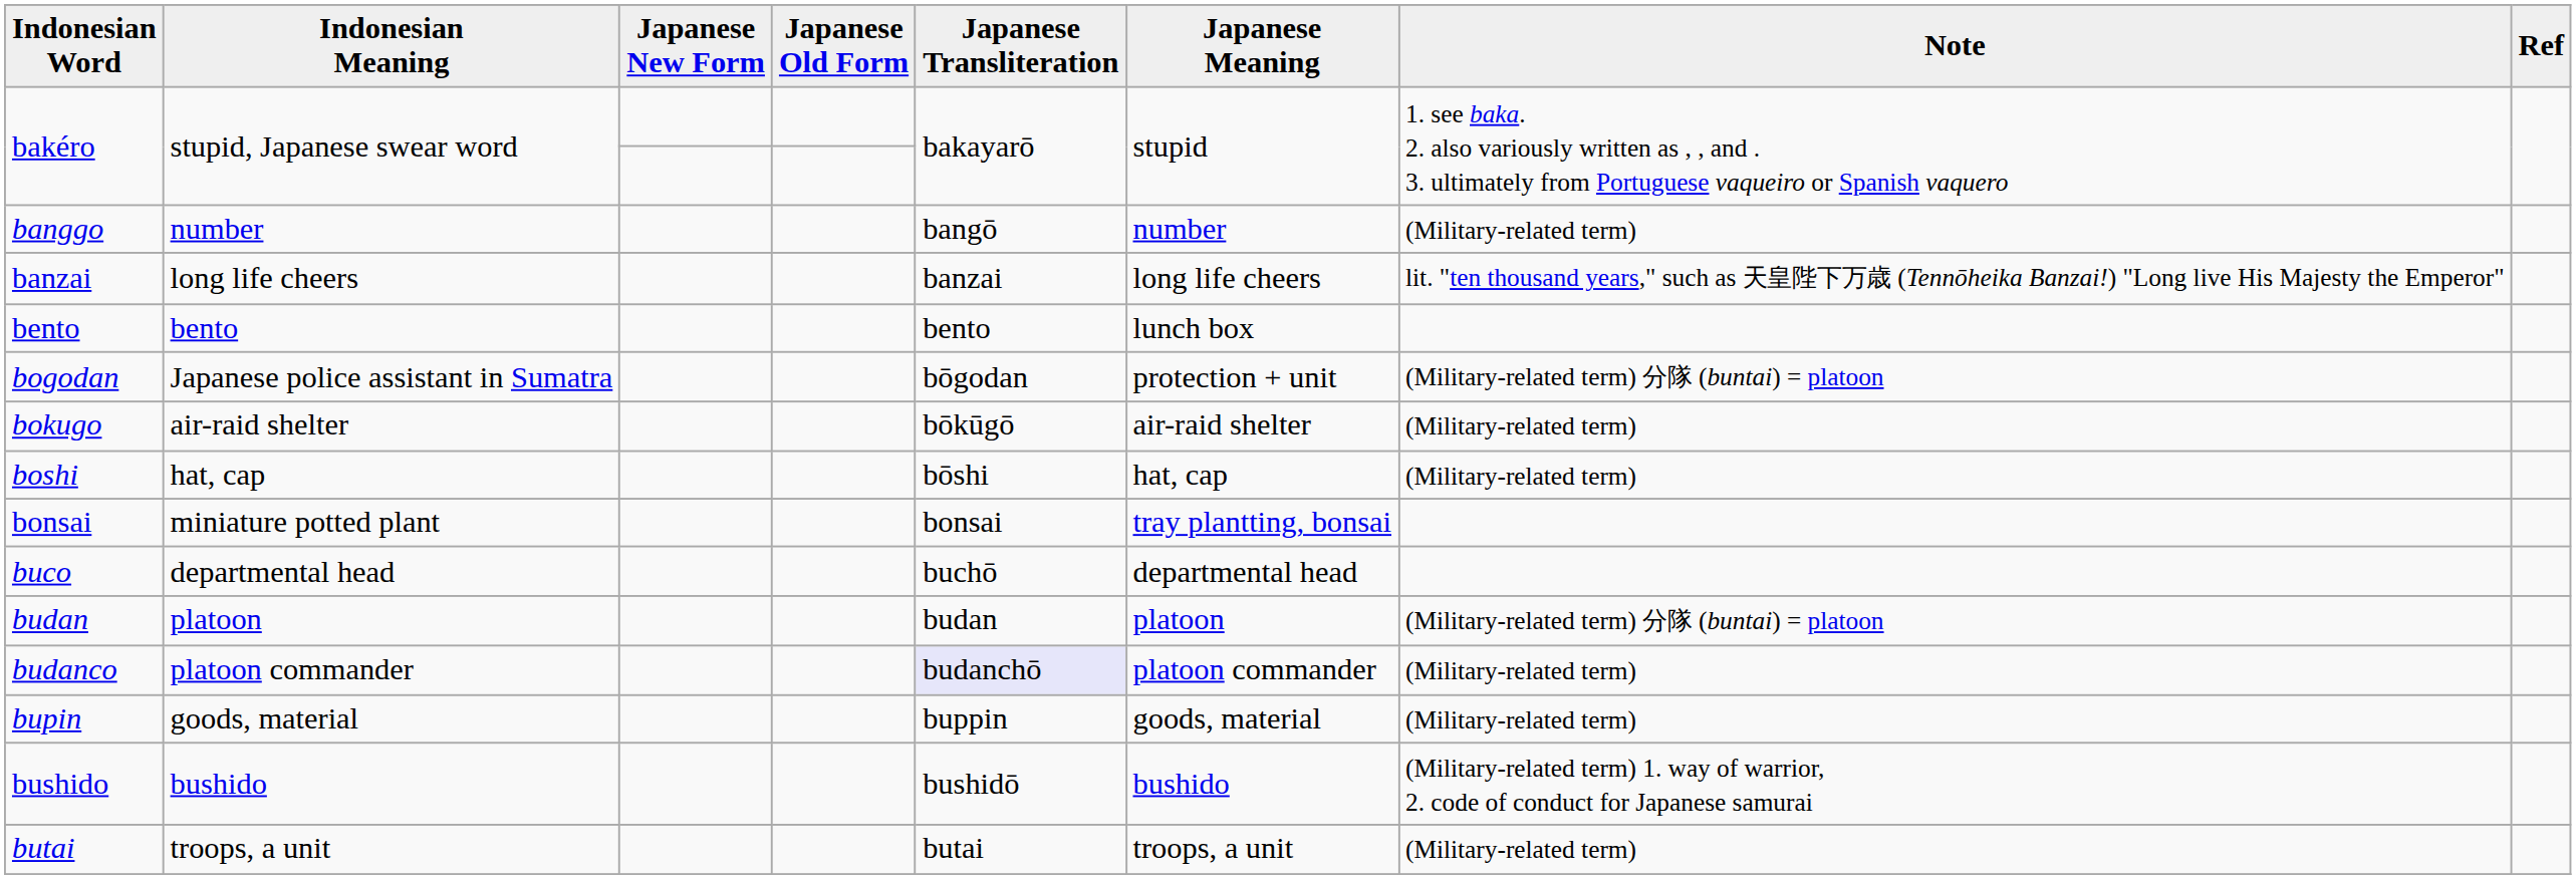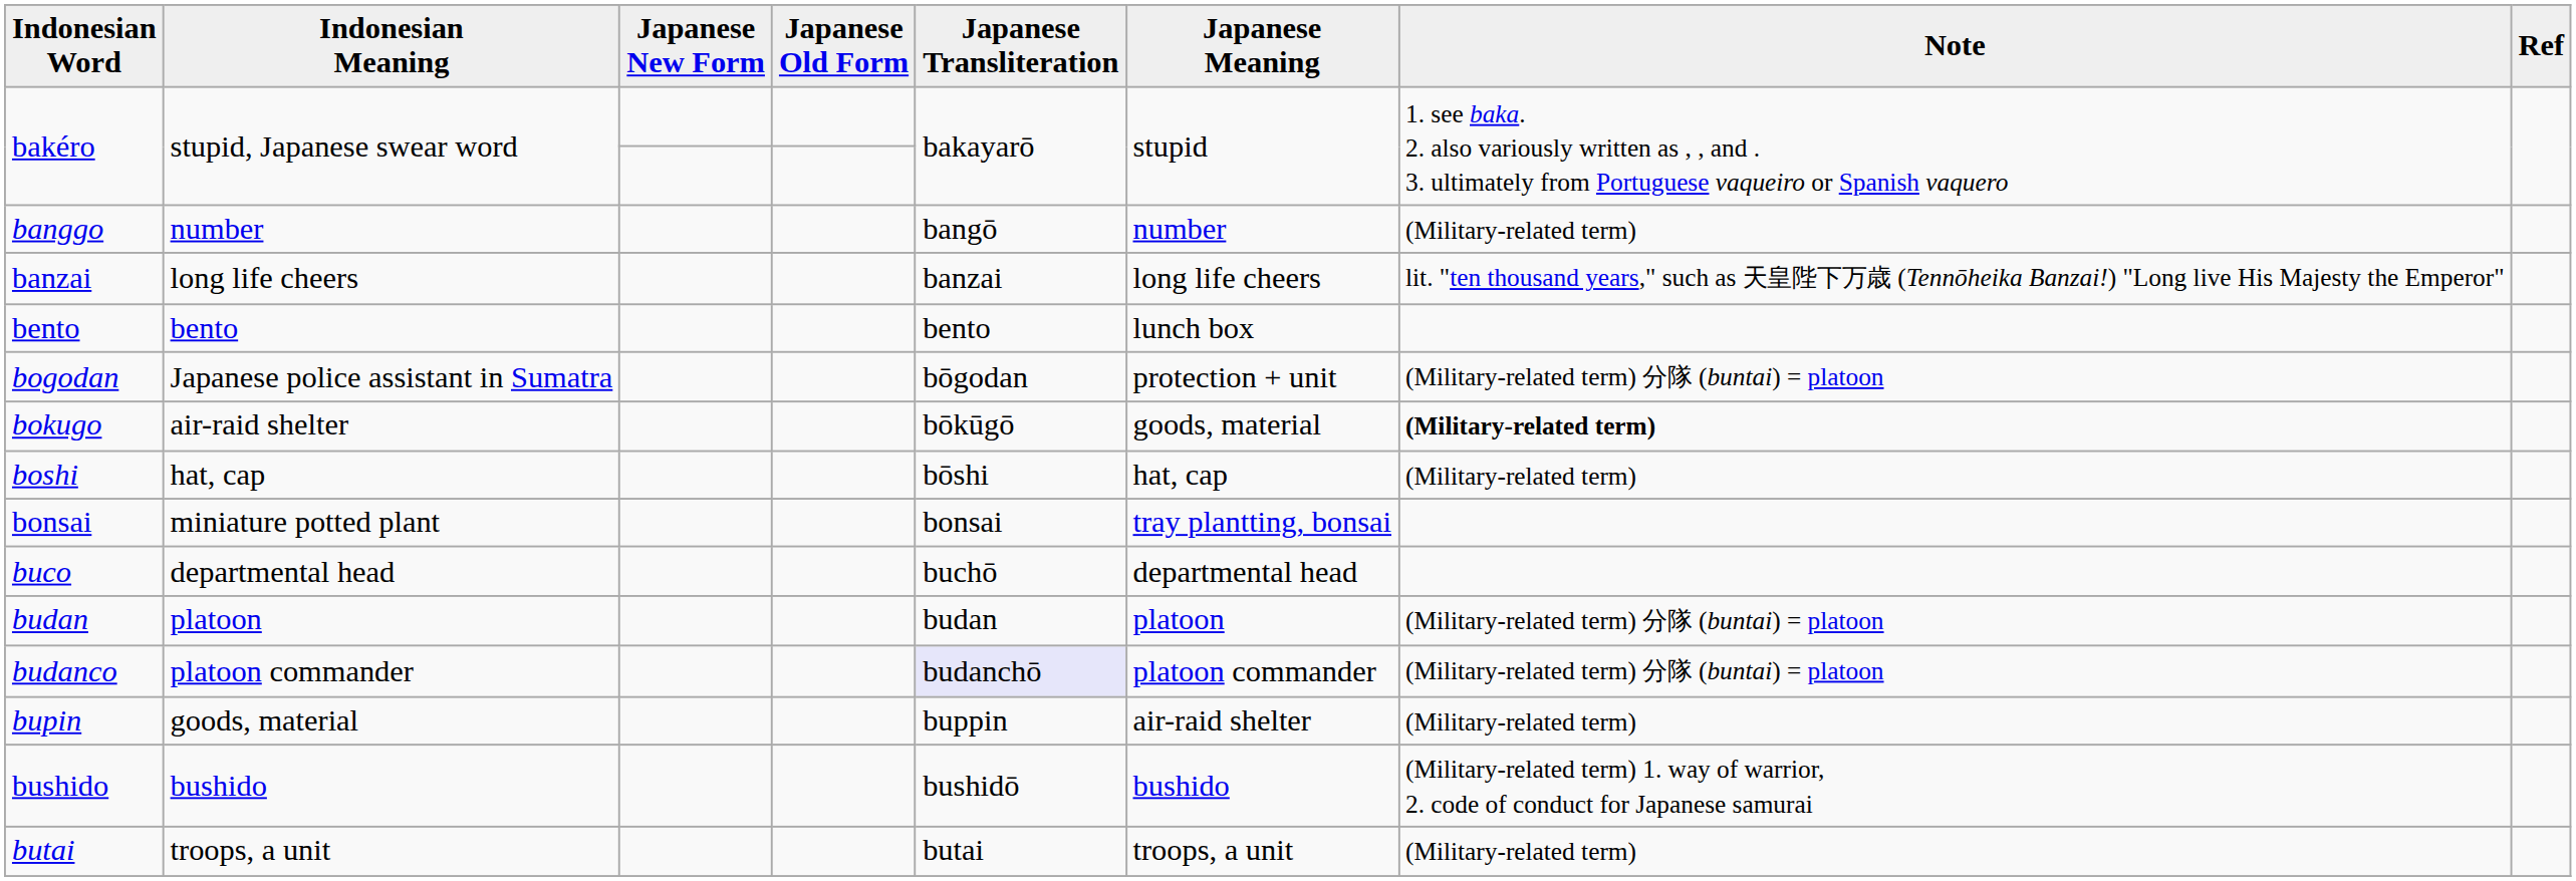 <table class="wikitable">
 <tr>
 <th style="background:#efefef;">Indonesian <br>Word</th>
 <th style="background:#efefef;">Indonesian <br>Meaning</th>
 <th style="background:#efefef;">Japanese <br><a href='#'>New Form</a></th>
 <th style="background:#efefef;">Japanese <br><a href='#'>Old Form</a></th>
 <th style="background:#efefef;">Japanese <br>Transliteration</th>
 <th style="background:#efefef;">Japanese <br>Meaning</th>
 <th style="background:#efefef;">Note</th>
 <th style="background:#efefef;">Ref</th>
 </tr>
 <tr>
 <td rowspan="2"><a href='#'>bakéro</a></td>
 <td rowspan="2">stupid, Japanese swear word</td>
 <td></td>
 <td></td>
 <td rowspan="2">bakayarō</td>
 <td rowspan="2">stupid</td>
 <td rowspan="2"><small>1. see <a href='#'><em>baka</em></a>. <br>2. also variously written as , ,  and .<br>3. ultimately from <a href='#'>Portuguese</a> <em>vaqueiro</em> or <a href='#'>Spanish</a> <em>vaquero</em></small></td>
 <td rowspan="2"></td>
 </tr>
 <tr>
 <td></td>
 <td></td>
 </tr>
 <tr>
 <td><em><a href='#'>banggo</a></em></td>
 <td><a href='#'>number</a></td>
 <td></td>
 <td></td>
 <td>bangō</td>
 <td><a href='#'>number</a></td>
 <td><small>(Military-related term)</small></td>
 <td></td>
 </tr>
 <tr>
 <td><a href='#'>banzai</a></td>
 <td>long life cheers</td>
 <td></td>
 <td></td>
 <td>banzai</td>
 <td>long life cheers</td>
 <td><small>lit. "<a href='#'>ten thousand years</a>," such as 天皇陛下万歳 (<em>Tennōheika Banzai!</em>) "Long live His Majesty the Emperor"</small></td>
 <td></td>
 </tr>
 <tr>
 <td><a href='#'>bento</a></td>
 <td><a href='#'>bento</a></td>
 <td></td>
 <td></td>
 <td>bento</td>
 <td>lunch box</td>
 <td></td>
 <td></td>
 </tr>
 <tr>
 <td><em><a href='#'>bogodan</a></em></td>
 <td>Japanese police assistant in <a href='#'>Sumatra</a></td>
 <td></td>
 <td></td>
 <td>bōgodan</td>
 <td>protection + unit</td>
 <td><small>(Military-related term) 分隊 (<em>buntai</em>) = <a href='#'>platoon</a></small></td>
 <td></td>
 </tr>
 <tr>
 <td><em><a href='#'>bokugo</a></em></td>
 <td>air-raid shelter</td>
 <td></td>
 <td></td>
 <td>bōkūgō</td>
-<td>air-raid shelter</td>
-<td><small>(Military-related term)</small></td>
+<td>goods, material</td>
+<td><strong><small>(Military-related term)</small></strong></td>
 <td></td>
 </tr>
 <tr>
 <td><em><a href='#'>boshi</a></em></td>
 <td>hat, cap</td>
 <td></td>
 <td></td>
 <td>bōshi</td>
 <td>hat, cap</td>
 <td><small>(Military-related term)</small></td>
 <td></td>
 </tr>
 <tr>
 <td><a href='#'>bonsai</a></td>
 <td>miniature potted plant</td>
 <td></td>
 <td></td>
 <td>bonsai</td>
 <td><a href='#'>tray plantting, bonsai</a></td>
 <td><small></small></td>
 <td></td>
 </tr>
 <tr>
 <td><em><a href='#'>buco</a></em></td>
 <td>departmental head</td>
 <td></td>
 <td></td>
 <td>buchō</td>
 <td>departmental head</td>
 <td><small></small></td>
 <td></td>
 </tr>
 <tr>
 <td><em><a href='#'>budan</a></em></td>
 <td><a href='#'>platoon</a></td>
 <td></td>
 <td></td>
 <td>budan</td>
 <td><a href='#'>platoon</a></td>
 <td><small>(Military-related term) 分隊 (<em>buntai</em>) = <a href='#'>platoon</a></small></td>
 <td></td>
 </tr>
 <tr>
 <td><em><a href='#'>budanco</a></em></td>
 <td><a href='#'>platoon</a> commander</td>
 <td></td>
 <td></td>
 <td style="background: lavender;">budanchō</td>
 <td><a href='#'>platoon</a> commander</td>
-<td><small>(Military-related term)</small></td>
+<td><small>(Military-related term) 分隊 (<em>buntai</em>) = <a href='#'>platoon</a></small></td>
 <td></td>
 </tr>
 <tr>
 <td><em><a href='#'>bupin</a></em></td>
 <td>goods, material</td>
 <td></td>
 <td></td>
 <td>buppin</td>
-<td>goods, material</td>
+<td>air-raid shelter</td>
 <td><small>(Military-related term)</small></td>
 <td></td>
 </tr>
 <tr>
 <td><a href='#'>bushido</a></td>
 <td><a href='#'>bushido</a></td>
 <td></td>
 <td></td>
 <td>bushidō</td>
 <td><a href='#'>bushido</a></td>
 <td><small>(Military-related term) 1. way of warrior, <br>2. code of conduct for Japanese samurai</small></td>
 <td></td>
 </tr>
 <tr>
 <td><em><a href='#'>butai</a></em></td>
 <td>troops, a unit</td>
 <td></td>
 <td></td>
 <td>butai</td>
 <td>troops, a unit</td>
 <td><small>(Military-related term)</small></td>
 <td></td>
 </tr>
 <tr>
 </tr>
 </table>
